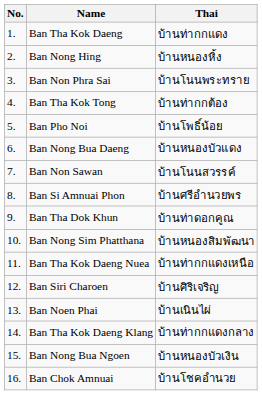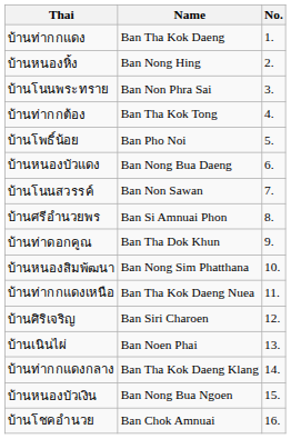 <table class="wikitable sortable">
 <tr>
+<th>Thai</th>
+<th>Name</th>
 <th>No.</th>
-<th>Name</th>
-<th>Thai</th>
 </tr>
 <tr>
+<td>บ้านท่ากกแดง</td>
+<td>Ban Tha Kok Daeng</td>
 <td>1.</td>
-<td>Ban Tha Kok Daeng</td>
-<td>บ้านท่ากกแดง</td>
 </tr>
 <tr>
+<td>บ้านหนองหิ้ง</td>
+<td>Ban Nong Hing</td>
 <td>2.</td>
-<td>Ban Nong Hing</td>
-<td>บ้านหนองหิ้ง</td>
 </tr>
 <tr>
+<td>บ้านโนนพระทราย</td>
+<td>Ban Non Phra Sai</td>
 <td>3.</td>
-<td>Ban Non Phra Sai</td>
-<td>บ้านโนนพระทราย</td>
 </tr>
 <tr>
+<td>บ้านท่ากกต้อง</td>
+<td>Ban Tha Kok Tong</td>
 <td>4.</td>
-<td>Ban Tha Kok Tong</td>
-<td>บ้านท่ากกต้อง</td>
 </tr>
 <tr>
+<td>บ้านโพธิ์น้อย</td>
+<td>Ban Pho Noi</td>
 <td>5.</td>
-<td>Ban Pho Noi</td>
-<td>บ้านโพธิ์น้อย</td>
 </tr>
 <tr>
+<td>บ้านหนองบัวแดง</td>
+<td>Ban Nong Bua Daeng</td>
 <td>6.</td>
-<td>Ban Nong Bua Daeng</td>
-<td>บ้านหนองบัวแดง</td>
 </tr>
 <tr>
+<td>บ้านโนนสวรรค์</td>
+<td>Ban Non Sawan</td>
 <td>7.</td>
-<td>Ban Non Sawan</td>
-<td>บ้านโนนสวรรค์</td>
 </tr>
 <tr>
+<td>บ้านศรีอำนวยพร</td>
+<td>Ban Si Amnuai Phon</td>
 <td>8.</td>
-<td>Ban Si Amnuai Phon</td>
-<td>บ้านศรีอำนวยพร</td>
 </tr>
 <tr>
+<td>บ้านท่าดอกคูณ</td>
+<td>Ban Tha Dok Khun</td>
 <td>9.</td>
-<td>Ban Tha Dok Khun</td>
-<td>บ้านท่าดอกคูณ</td>
 </tr>
 <tr>
+<td>บ้านหนองสิมพัฒนา</td>
+<td>Ban Nong Sim Phatthana</td>
 <td>10.</td>
-<td>Ban Nong Sim Phatthana</td>
-<td>บ้านหนองสิมพัฒนา</td>
 </tr>
 <tr>
+<td>บ้านท่ากกแดงเหนือ</td>
+<td>Ban Tha Kok Daeng Nuea</td>
 <td>11.</td>
-<td>Ban Tha Kok Daeng Nuea</td>
-<td>บ้านท่ากกแดงเหนือ</td>
 </tr>
 <tr>
+<td>บ้านศิริเจริญ</td>
+<td>Ban Siri Charoen</td>
 <td>12.</td>
-<td>Ban Siri Charoen</td>
-<td>บ้านศิริเจริญ</td>
 </tr>
 <tr>
+<td>บ้านเนินไผ่</td>
+<td>Ban Noen Phai</td>
 <td>13.</td>
-<td>Ban Noen Phai</td>
-<td>บ้านเนินไผ่</td>
 </tr>
 <tr>
+<td>บ้านท่ากกแดงกลาง</td>
+<td>Ban Tha Kok Daeng Klang</td>
 <td>14.</td>
-<td>Ban Tha Kok Daeng Klang</td>
-<td>บ้านท่ากกแดงกลาง</td>
 </tr>
 <tr>
+<td>บ้านหนองบัวเงิน</td>
+<td>Ban Nong Bua Ngoen</td>
 <td>15.</td>
-<td>Ban Nong Bua Ngoen</td>
-<td>บ้านหนองบัวเงิน</td>
 </tr>
 <tr>
+<td>บ้านโชคอำนวย</td>
+<td>Ban Chok Amnuai</td>
 <td>16.</td>
-<td>Ban Chok Amnuai</td>
-<td>บ้านโชคอำนวย</td>
 </tr>
 </table>
